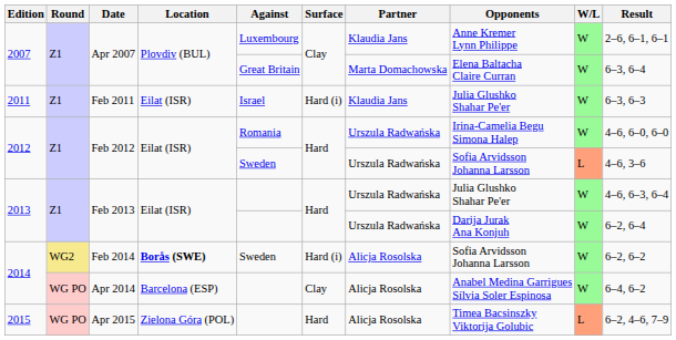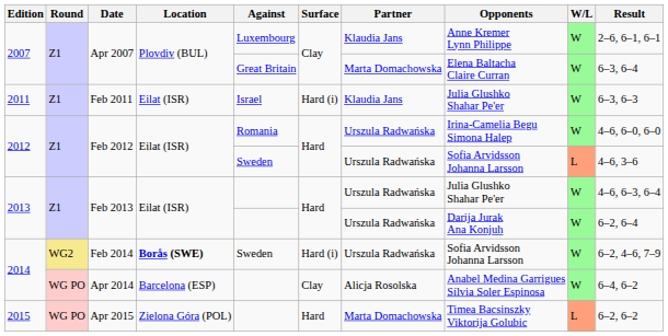 <table class=wikitable>
 <tr>
 <th>Edition</th>
 <th>Round</th>
 <th>Date</th>
 <th>Location</th>
 <th>Against</th>
 <th>Surface</th>
 <th>Partner</th>
 <th>Opponents</th>
 <th>W/L</th>
 <th>Result</th>
 </tr>
 <tr>
 <td rowspan="2"><a href='#'>2007</a></td>
 <td rowspan=2  style="background:#ccf;">Z1</td>
 <td rowspan=2>Apr 2007</td>
 <td rowspan="2"><a href='#'>Plovdiv</a> (BUL)</td>
 <td> <a href='#'>Luxembourg</a></td>
 <td rowspan=2>Clay</td>
 <td><a href='#'>Klaudia Jans</a></td>
 <td><a href='#'>Anne Kremer</a> <br> <a href='#'>Lynn Philippe</a></td>
 <td bgcolor=98FB98>W</td>
 <td>2–6, 6–1, 6–1</td>
 </tr>
 <tr>
 <td> <a href='#'>Great Britain</a></td>
 <td><a href='#'>Marta Domachowska</a></td>
 <td><a href='#'>Elena Baltacha</a> <br> <a href='#'>Claire Curran</a></td>
 <td bgcolor=98FB98>W</td>
 <td>6–3, 6–4</td>
 </tr>
 <tr>
 <td><a href='#'>2011</a></td>
 <td style="background:#ccf;">Z1</td>
 <td>Feb 2011</td>
 <td><a href='#'>Eilat</a> (ISR)</td>
 <td> <a href='#'>Israel</a></td>
 <td>Hard (i)</td>
 <td><a href='#'>Klaudia Jans</a></td>
 <td><a href='#'>Julia Glushko</a> <br> <a href='#'>Shahar Pe'er</a></td>
 <td bgcolor=98FB98>W</td>
 <td>6–3, 6–3</td>
 </tr>
 <tr>
 <td rowspan="2"><a href='#'>2012</a></td>
 <td rowspan=2  style="background:#ccf;">Z1</td>
 <td rowspan=2>Feb 2012</td>
 <td rowspan="2">Eilat (ISR)</td>
 <td> <a href='#'>Romania</a></td>
 <td rowspan=2>Hard</td>
 <td><a href='#'>Urszula Radwańska</a></td>
 <td><a href='#'>Irina-Camelia Begu</a> <br> <a href='#'>Simona Halep</a></td>
 <td bgcolor=98FB98>W</td>
 <td>4–6, 6–0, 6–0</td>
 </tr>
 <tr>
 <td> <a href='#'>Sweden</a></td>
 <td>Urszula Radwańska</td>
 <td><a href='#'>Sofia Arvidsson</a> <br> <a href='#'>Johanna Larsson</a></td>
 <td bgcolor=FFA07A>L</td>
 <td>4–6, 3–6</td>
 </tr>
 <tr>
 <td rowspan="2"><a href='#'>2013</a></td>
 <td rowspan=2  style="background:#ccf;">Z1</td>
 <td rowspan=2>Feb 2013</td>
 <td rowspan="2">Eilat (ISR)</td>
 <td></td>
 <td rowspan=2>Hard</td>
 <td>Urszula Radwańska</td>
 <td>Julia Glushko <br> Shahar Pe'er</td>
 <td bgcolor=98FB98>W</td>
 <td>4–6, 6–3, 6–4</td>
 </tr>
 <tr>
 <td></td>
 <td>Urszula Radwańska</td>
 <td><a href='#'>Darija Jurak</a> <br> <a href='#'>Ana Konjuh</a></td>
 <td bgcolor=98FB98>W</td>
 <td>6–2, 6–4</td>
 </tr>
 <tr>
 <td rowspan="2"><a href='#'>2014</a></td>
 <td style="background:#f7e98e;">WG2</td>
 <td>Feb 2014</td>
 <td><strong><a href='#'>Borås</a> (SWE)</strong></td>
 <td> Sweden</td>
 <td>Hard (i)</td>
-<td><a href='#'>Alicja Rosolska</a></td>
+<td>Urszula Radwańska</td>
 <td>Sofia Arvidsson <br> Johanna Larsson</td>
 <td bgcolor=98FB98>W</td>
-<td>6–2, 6–2</td>
+<td>6–2, 4–6, 7–9</td>
 </tr>
 <tr>
 <td style="background:#fcc;">WG PO</td>
 <td>Apr 2014</td>
 <td><a href='#'>Barcelona</a> (ESP)</td>
 <td></td>
 <td>Clay</td>
 <td>Alicja Rosolska</td>
 <td><a href='#'>Anabel Medina Garrigues</a> <br> <a href='#'>Sílvia Soler Espinosa</a></td>
 <td bgcolor=98FB98>W</td>
 <td>6–4, 6–2</td>
 </tr>
 <tr>
 <td><a href='#'>2015</a></td>
 <td style="background:#fcc;">WG PO</td>
 <td>Apr 2015</td>
 <td><a href='#'>Zielona Góra</a> (POL)</td>
 <td></td>
 <td>Hard</td>
-<td>Alicja Rosolska</td>
+<td><a href='#'>Marta Domachowska</a></td>
 <td><a href='#'>Timea Bacsinszky</a> <br> <a href='#'>Viktorija Golubic</a></td>
 <td bgcolor=FFA07A>L</td>
-<td>6–2, 4–6, 7–9</td>
+<td>6–2, 6–2</td>
 </tr>
 </table>
